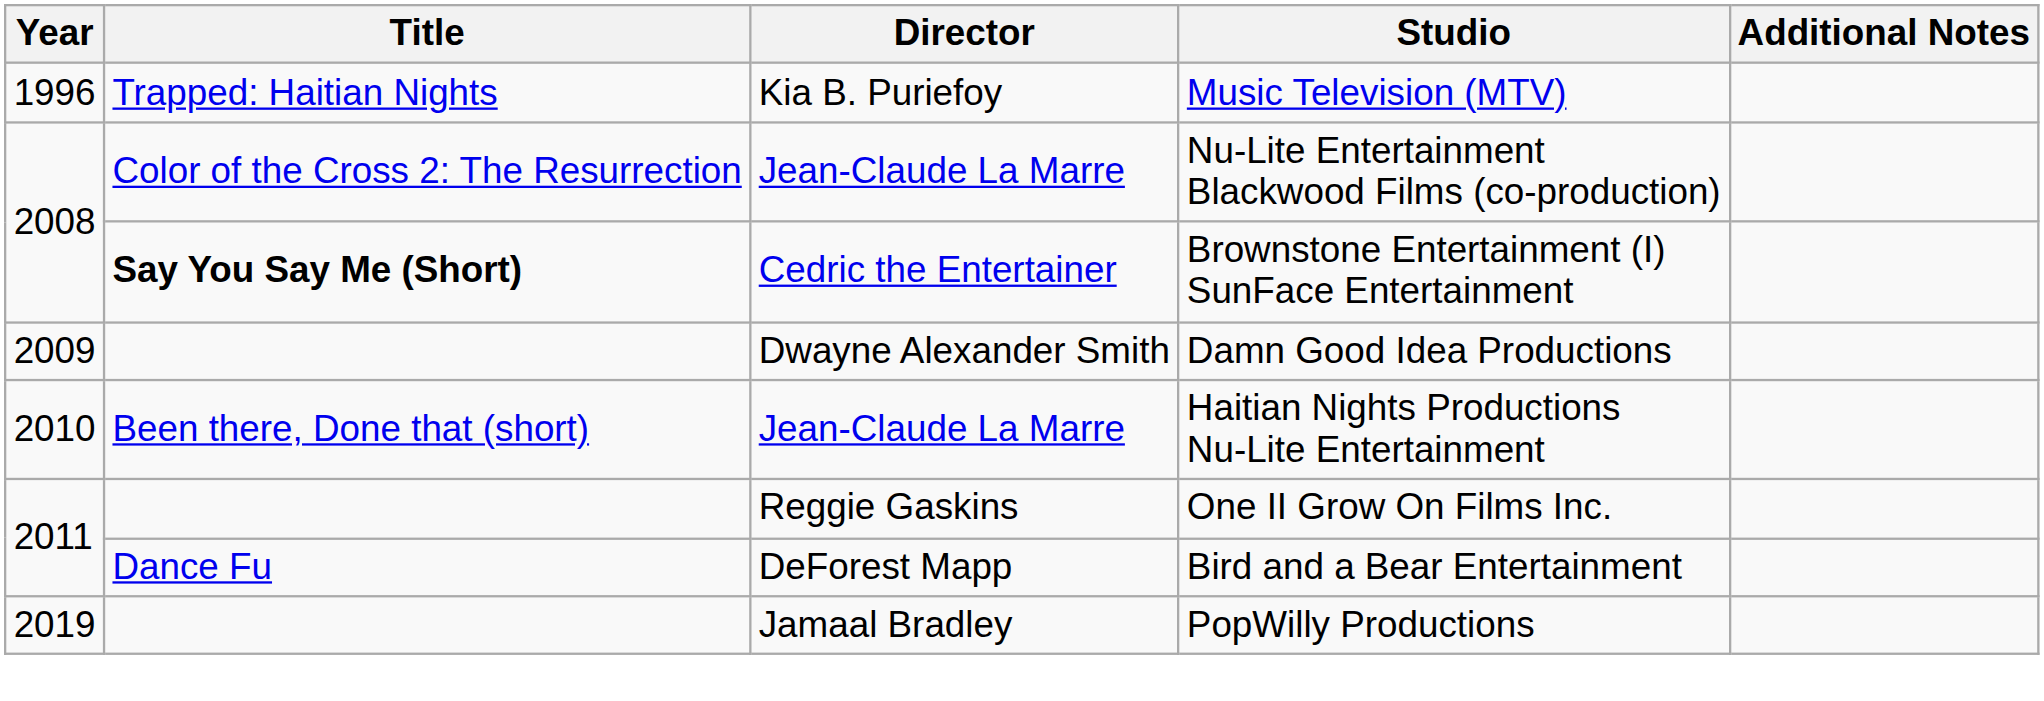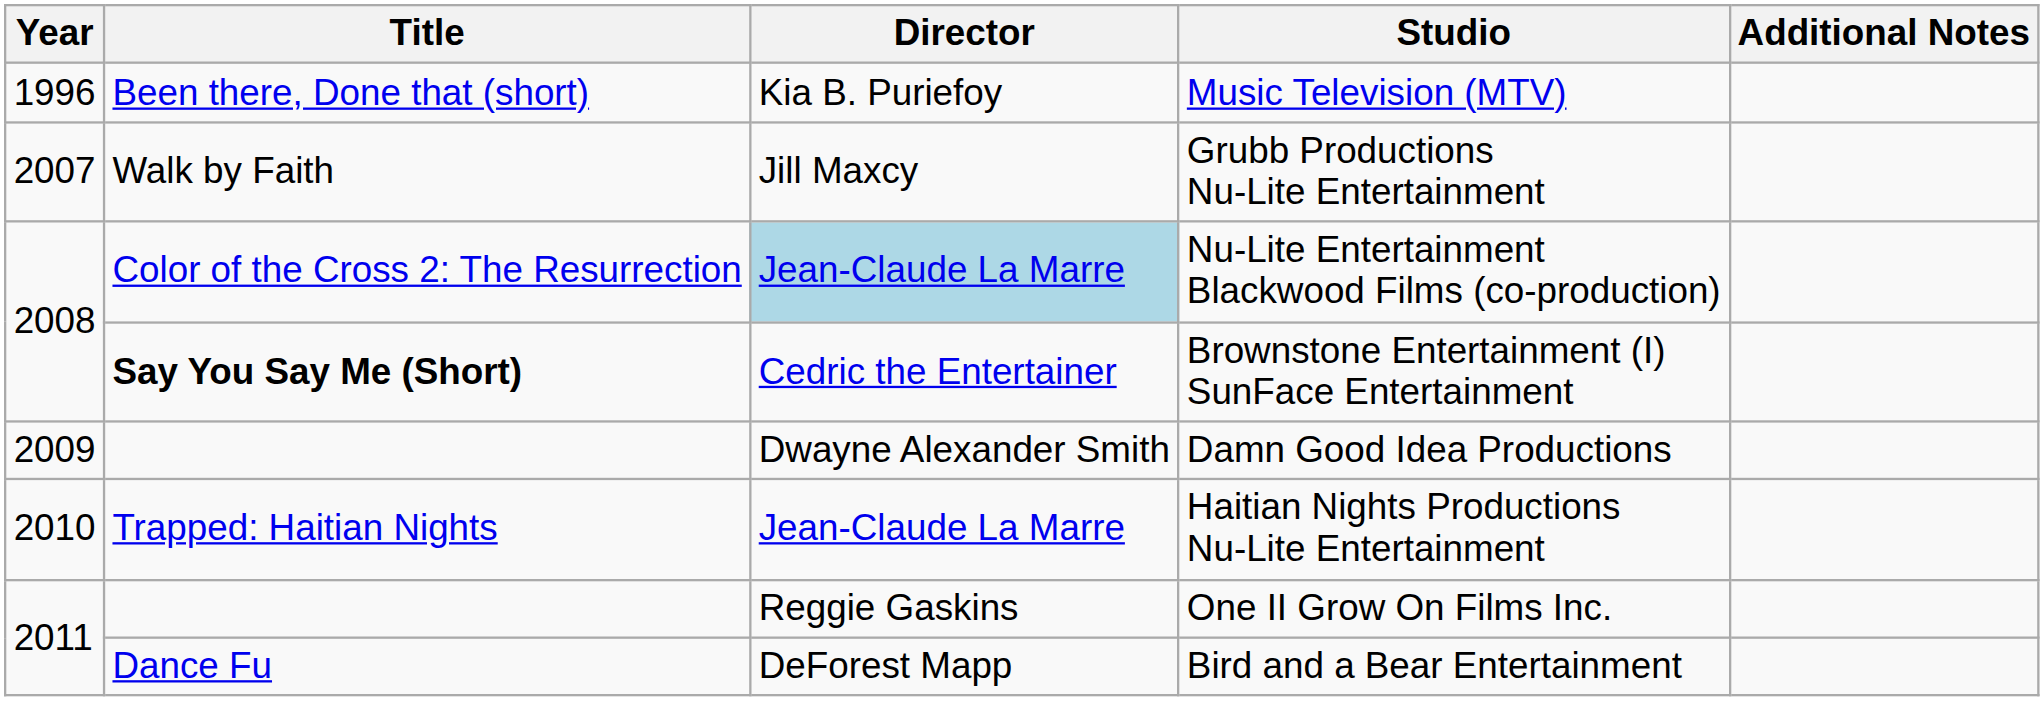 <table class="wikitable">
 <tr>
 <th>Year</th>
 <th>Title</th>
 <th>Director</th>
 <th>Studio</th>
 <th>Additional Notes</th>
 </tr>
 <tr>
 <td>1996</td>
-<td><a href='#'>Trapped: Haitian Nights</a></td>
+<td><a href='#'>Been there, Done that (short)</a></td>
 <td>Kia B. Puriefoy</td>
 <td><a href='#'>Music Television (MTV)</a></td>
 <td></td>
 </tr>
 <tr>
+<td>2007</td>
+<td>Walk by Faith</td>
+<td>Jill Maxcy</td>
+<td>Grubb Productions<br>Nu-Lite Entertainment</td>
+<td></td>
+</tr>
+<tr>
 <td rowspan="2">2008</td>
 <td><a href='#'>Color of the Cross 2: The Resurrection</a></td>
-<td><a href='#'>Jean-Claude La Marre</a></td>
+<td style="background: lightblue;"><a href='#'>Jean-Claude La Marre</a></td>
 <td>Nu-Lite Entertainment<br>Blackwood Films (co-production)</td>
 <td></td>
 </tr>
 <tr>
 <td><strong>Say You Say Me (Short)</strong></td>
 <td><a href='#'>Cedric the Entertainer</a></td>
 <td>Brownstone Entertainment (I)<br>SunFace Entertainment</td>
 <td></td>
 </tr>
 <tr>
 <td>2009</td>
 <td></td>
 <td>Dwayne Alexander Smith</td>
 <td>Damn Good Idea Productions</td>
 <td></td>
 </tr>
 <tr>
 <td>2010</td>
-<td><a href='#'>Been there, Done that (short)</a></td>
+<td><a href='#'>Trapped: Haitian Nights</a></td>
 <td><a href='#'>Jean-Claude La Marre</a></td>
 <td>Haitian Nights Productions<br>Nu-Lite Entertainment</td>
 <td></td>
 </tr>
 <tr>
 <td rowspan="2">2011</td>
 <td></td>
 <td>Reggie Gaskins</td>
 <td>One II Grow On Films Inc.</td>
 <td></td>
 </tr>
 <tr>
 <td><a href='#'>Dance Fu</a></td>
 <td>DeForest Mapp</td>
 <td>Bird and a Bear Entertainment</td>
 <td></td>
 </tr>
-<tr>
-<td>2019</td>
-<td></td>
-<td>Jamaal Bradley</td>
-<td>PopWilly Productions</td>
-<td></td>
-</tr>
 </table>
